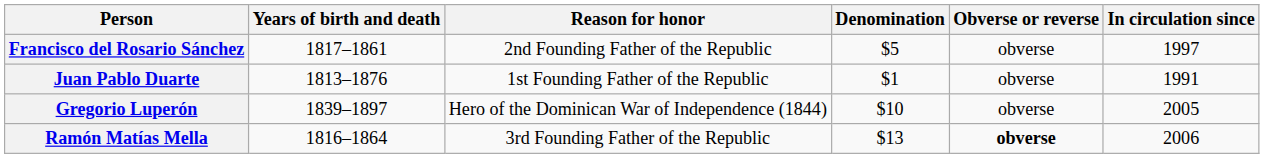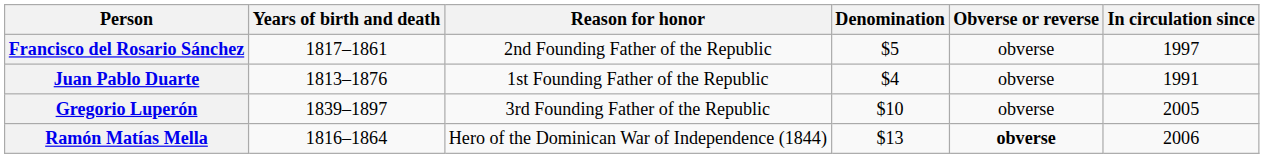 <table class="wikitable" style="font-size:95%; text-align:center;">
 <tr>
 <th>Person</th>
 <th>Years of birth and death</th>
 <th>Reason for honor</th>
 <th>Denomination</th>
 <th>Obverse or reverse</th>
 <th>In circulation since</th>
 </tr>
 <tr>
 <th><a href='#'>Francisco del Rosario Sánchez</a></th>
 <td>1817–1861</td>
 <td>2nd Founding Father of the Republic</td>
 <td>$5</td>
 <td>obverse</td>
 <td>1997</td>
 </tr>
 <tr>
 <th><a href='#'>Juan Pablo Duarte</a></th>
 <td>1813–1876</td>
 <td>1st Founding Father of the Republic</td>
-<td>$1</td>
+<td>$4</td>
 <td>obverse</td>
 <td>1991</td>
 </tr>
 <tr>
 <th><a href='#'>Gregorio Luperón</a></th>
 <td>1839–1897</td>
-<td>Hero of the Dominican War of Independence (1844)</td>
+<td>3rd Founding Father of the Republic</td>
 <td>$10</td>
 <td>obverse</td>
 <td>2005</td>
 </tr>
 <tr>
 <th><a href='#'>Ramón Matías Mella</a></th>
 <td>1816–1864</td>
-<td>3rd Founding Father of the Republic</td>
+<td>Hero of the Dominican War of Independence (1844)</td>
 <td>$13</td>
 <td><strong>obverse</strong></td>
 <td>2006</td>
 </tr>
 </table>
